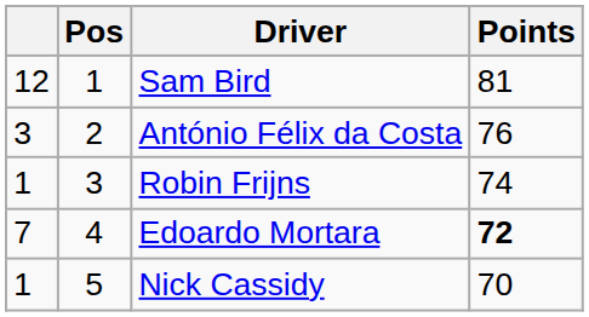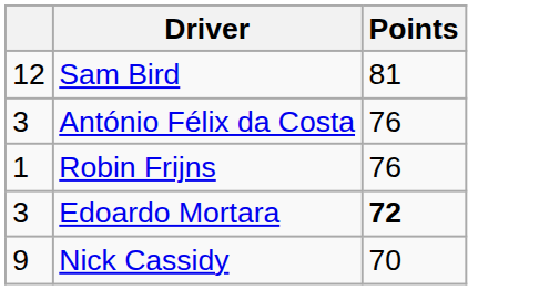 <table class="wikitable" style="font-size: 85%;">
 <tr>
 <th></th>
-<th>Pos</th>
 <th>Driver</th>
 <th>Points</th>
 </tr>
 <tr>
 <td align="left"> 12</td>
-<td align="center">1</td>
 <td> <a href='#'>Sam Bird</a></td>
 <td align="left">81</td>
 </tr>
 <tr>
 <td align="left"> 3</td>
-<td align="center">2</td>
 <td> <a href='#'>António Félix da Costa</a></td>
 <td align="left">76</td>
 </tr>
 <tr>
 <td align="left"> 1</td>
-<td align="center">3</td>
 <td> <a href='#'>Robin Frijns</a></td>
-<td align="left">74</td>
+<td align="left">76</td>
 </tr>
 <tr>
-<td align="left"> 7</td>
-<td align="center">4</td>
+<td align="left"> 3</td>
 <td> <a href='#'>Edoardo Mortara</a></td>
 <td align="left"><strong>72</strong></td>
 </tr>
 <tr>
-<td align="left"> 1</td>
-<td align="center">5</td>
+<td align="left"> 9</td>
 <td> <a href='#'>Nick Cassidy</a></td>
 <td align="left">70</td>
 </tr>
 </table>
